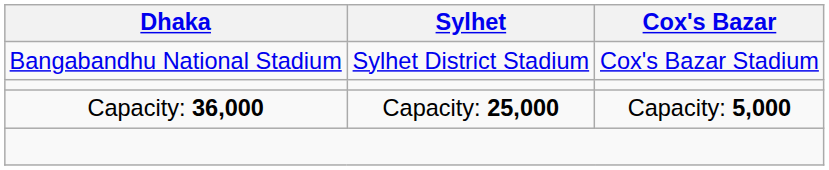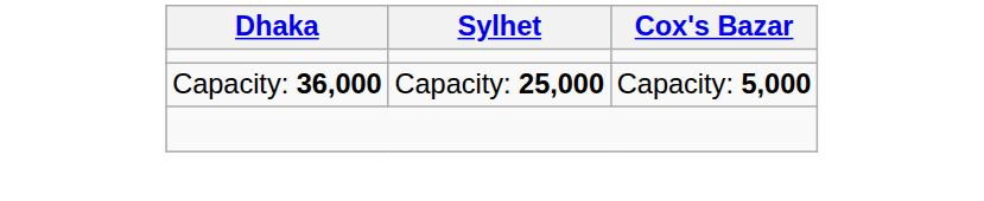 <table class="wikitable" style="text-align:center;margin:1em auto;">
 <tr>
 <th width:"33%"><a href='#'>Dhaka</a></th>
 <th width:"34%"><a href='#'>Sylhet</a></th>
 <th width:"33%"><a href='#'>Cox's Bazar</a></th>
-</tr>
-<tr>
-<td><a href='#'>Bangabandhu National Stadium</a></td>
-<td><a href='#'>Sylhet District Stadium</a></td>
-<td><a href='#'>Cox's Bazar Stadium</a></td>
 </tr>
 <tr>
 <td></td>
 <td></td>
 <td></td>
 </tr>
 <tr>
 <td>Capacity: <strong>36,000</strong></td>
 <td>Capacity: <strong>25,000</strong></td>
 <td>Capacity: <strong>5,000</strong></td>
 </tr>
 <tr>
 <td colspan="3"><br><div></div></td>
 </tr>
 </table>
